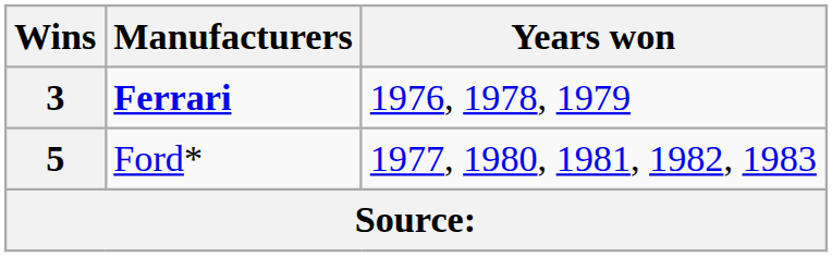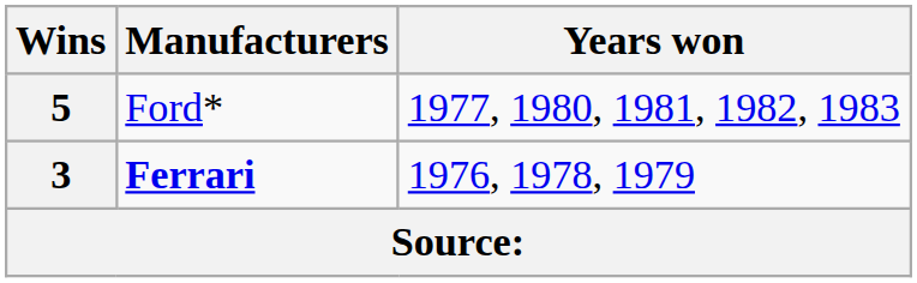 <table class="wikitable" style="font-size: 95%;">
 <tr>
 <th>Wins</th>
 <th>Manufacturers</th>
 <th>Years won</th>
 </tr>
 <tr>
+<th>5</th>
+<td> <a href='#'>Ford</a>*</td>
+<td><a href='#'>1977</a>, <a href='#'>1980</a>, <a href='#'>1981</a>, <a href='#'>1982</a>, <a href='#'>1983</a></td>
+</tr>
+<tr>
 <th>3</th>
 <td><strong> <a href='#'>Ferrari</a></strong></td>
 <td><a href='#'>1976</a>, <a href='#'>1978</a>, <a href='#'>1979</a></td>
 </tr>
 <tr>
-<th>5</th>
-<td> <a href='#'>Ford</a>*</td>
-<td><a href='#'>1977</a>, <a href='#'>1980</a>, <a href='#'>1981</a>, <a href='#'>1982</a>, <a href='#'>1983</a></td>
-</tr>
-<tr>
 <th colspan="3">Source:</th>
 </tr>
 </table>
